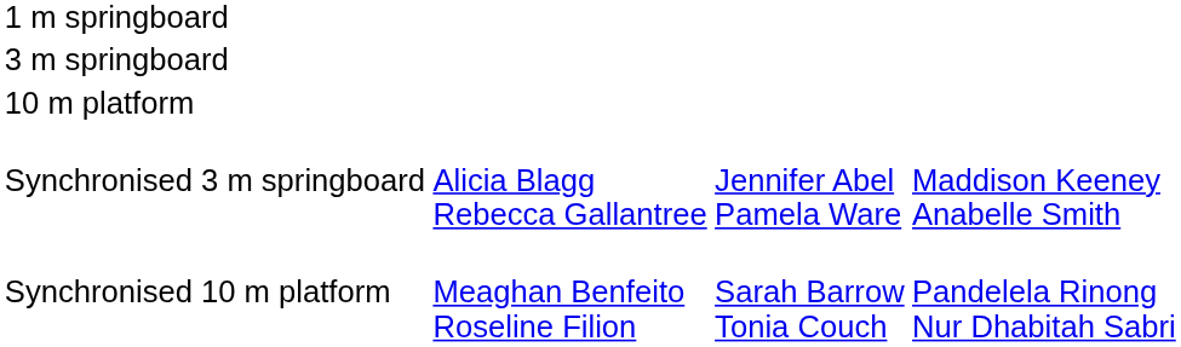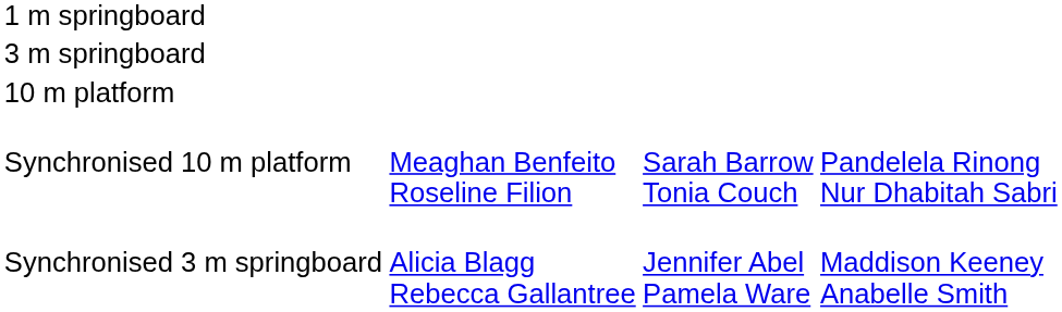 <table>
 <tr>
 <td>1 m springboard<br></td>
 <td></td>
 <td></td>
 <td></td>
 </tr>
 <tr>
 <td>3 m springboard<br></td>
 <td></td>
 <td></td>
 <td></td>
 </tr>
 <tr>
 <td>10 m platform<br></td>
 <td></td>
 <td></td>
 <td></td>
 </tr>
 <tr>
+<td>Synchronised 10 m platform<br></td>
+<td><br><a href='#'>Meaghan Benfeito</a><br><a href='#'>Roseline Filion</a></td>
+<td><br><a href='#'>Sarah Barrow</a><br><a href='#'>Tonia Couch</a></td>
+<td><br><a href='#'>Pandelela Rinong</a><br><a href='#'>Nur Dhabitah Sabri</a></td>
+</tr>
+<tr>
 <td>Synchronised 3 m springboard<br></td>
 <td><br><a href='#'>Alicia Blagg</a><br><a href='#'>Rebecca Gallantree</a></td>
 <td><br><a href='#'>Jennifer Abel</a><br><a href='#'>Pamela Ware</a></td>
 <td><br><a href='#'>Maddison Keeney</a><br><a href='#'>Anabelle Smith</a></td>
 </tr>
-<tr>
-<td>Synchronised 10 m platform<br></td>
-<td><br><a href='#'>Meaghan Benfeito</a><br><a href='#'>Roseline Filion</a></td>
-<td><br><a href='#'>Sarah Barrow</a><br><a href='#'>Tonia Couch</a></td>
-<td><br><a href='#'>Pandelela Rinong</a><br><a href='#'>Nur Dhabitah Sabri</a></td>
-</tr>
 </table>
